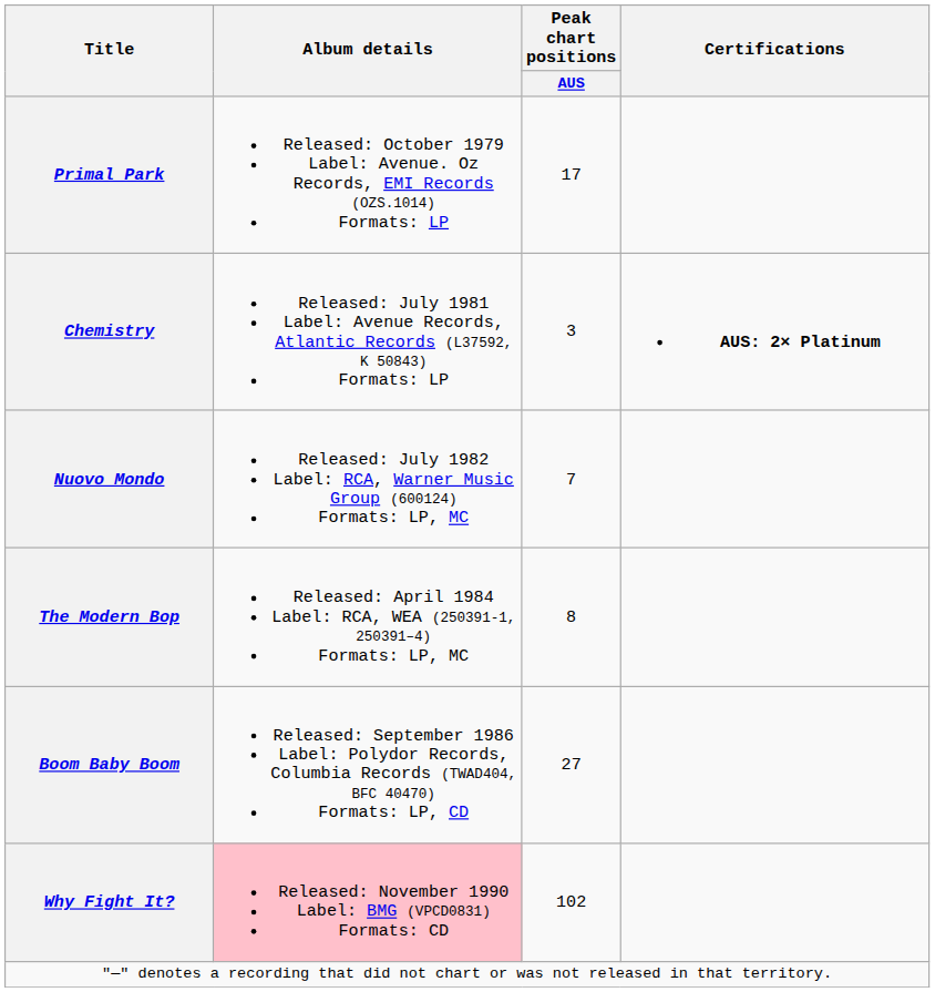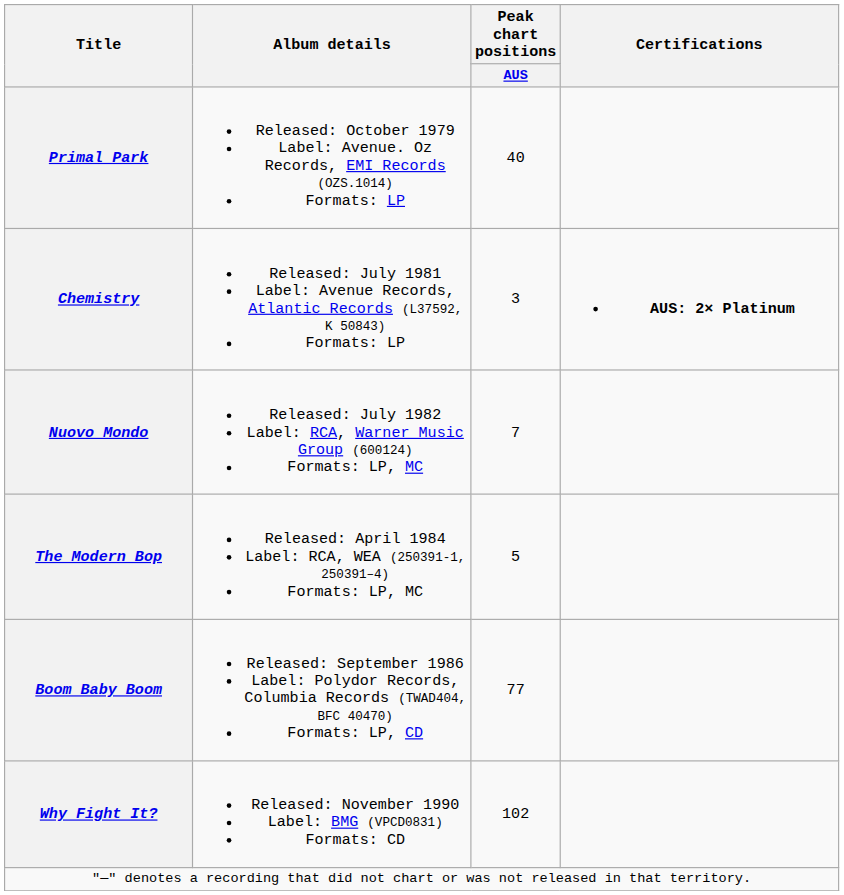 <table class="wikitable plainrowheaders" style="text-align:center;">
 <tr>
 <th scope="col" rowspan="2" style="width:12em;">Title</th>
 <th scope="col" rowspan="2" style="width:18em;">Album details</th>
 <th scope="col">Peak chart positions</th>
 <th scope="col" rowspan="2" style="width:18em;">Certifications</th>
 </tr>
 <tr>
 <th scope="col" style="width:3em;font-size:90%;"><a href='#'>AUS</a><br></th>
 </tr>
 <tr>
 <th scope="row"><em><a href='#'>Primal Park</a></em></th>
 <td><br><ul><li>Released: October 1979</li><li>Label: Avenue. Oz Records, <a href='#'>EMI Records</a> <small>(OZS.1014)</small></li><li>Formats: <a href='#'>LP</a></li></ul></td>
-<td>17</td>
+<td>40</td>
 <td></td>
 </tr>
 <tr>
 <th scope="row"><em><a href='#'>Chemistry</a></em></th>
 <td><br><ul><li>Released: July 1981</li><li>Label: Avenue Records, <a href='#'>Atlantic Records</a> <small>(L37592, K 50843)</small></li><li>Formats: LP</li></ul></td>
 <td>3</td>
 <td><strong><br><ul><li>AUS: 2× Platinum</li></ul></strong></td>
 </tr>
 <tr>
 <th scope="row"><em><a href='#'>Nuovo Mondo</a></em></th>
 <td><br><ul><li>Released: July 1982</li><li>Label: <a href='#'>RCA</a>, <a href='#'>Warner Music Group</a> <small>(600124)</small></li><li>Formats:  LP, <a href='#'>MC</a></li></ul></td>
 <td>7</td>
 <td></td>
 </tr>
 <tr>
 <th scope="row"><em><a href='#'>The Modern Bop</a></em></th>
 <td><br><ul><li>Released: April 1984</li><li>Label: RCA, WEA <small>(250391-1, 250391–4)</small></li><li>Formats: LP, MC</li></ul></td>
-<td>8</td>
+<td>5</td>
 <td></td>
 </tr>
 <tr>
 <th scope="row"><em><a href='#'>Boom Baby Boom</a></em></th>
 <td><br><ul><li>Released: September 1986</li><li>Label: Polydor Records, Columbia Records <small>(TWAD404, BFC 40470)</small></li><li>Formats: LP, <a href='#'>CD</a></li></ul></td>
-<td>27</td>
+<td>77</td>
 <td></td>
 </tr>
 <tr>
 <th scope="row"><em><a href='#'>Why Fight It?</a></em></th>
-<td style="background: pink;"><br><ul><li>Released: November 1990</li><li>Label: <a href='#'>BMG</a> <small>(VPCD0831)</small></li><li>Formats: CD</li></ul></td>
+<td><br><ul><li>Released: November 1990</li><li>Label: <a href='#'>BMG</a> <small>(VPCD0831)</small></li><li>Formats: CD</li></ul></td>
 <td>102</td>
 <td></td>
 </tr>
 <tr>
 <td colspan="5" style="font-size:90%">"—" denotes a recording that did not chart or was not released in that territory.</td>
 </tr>
 </table>
